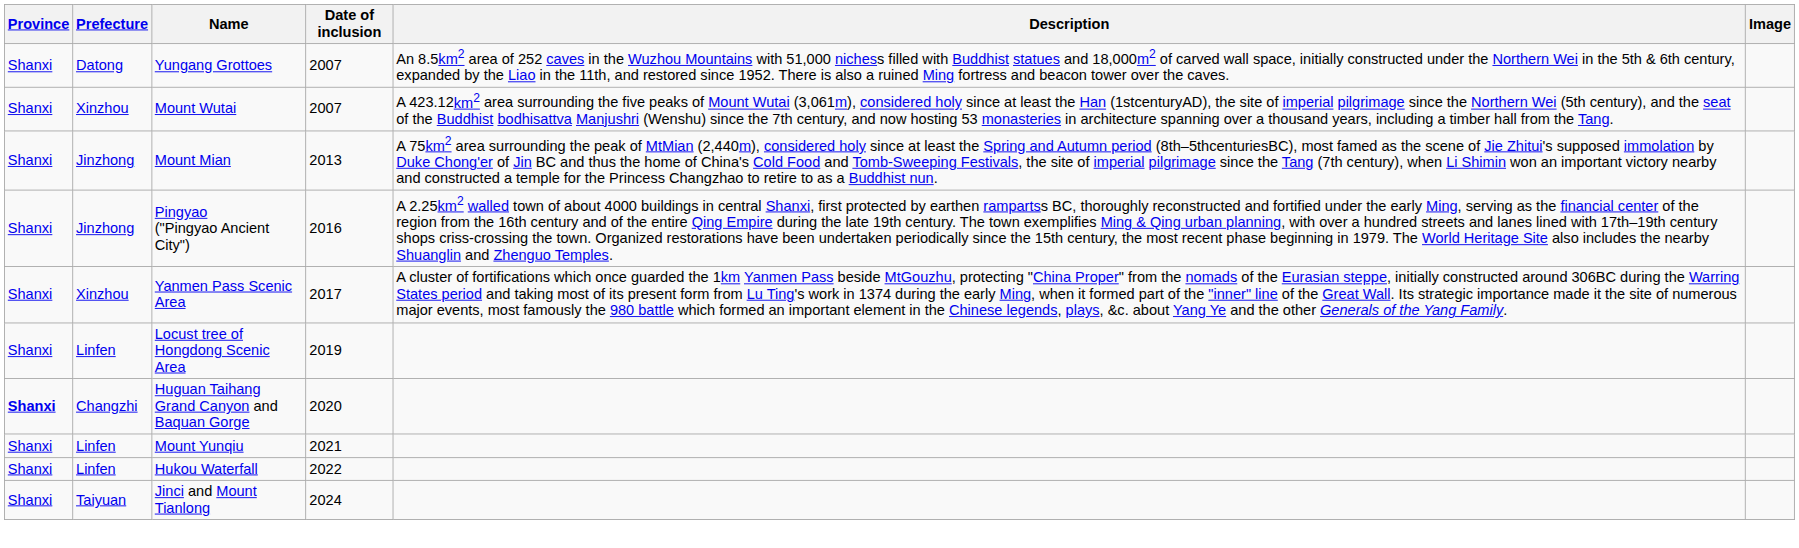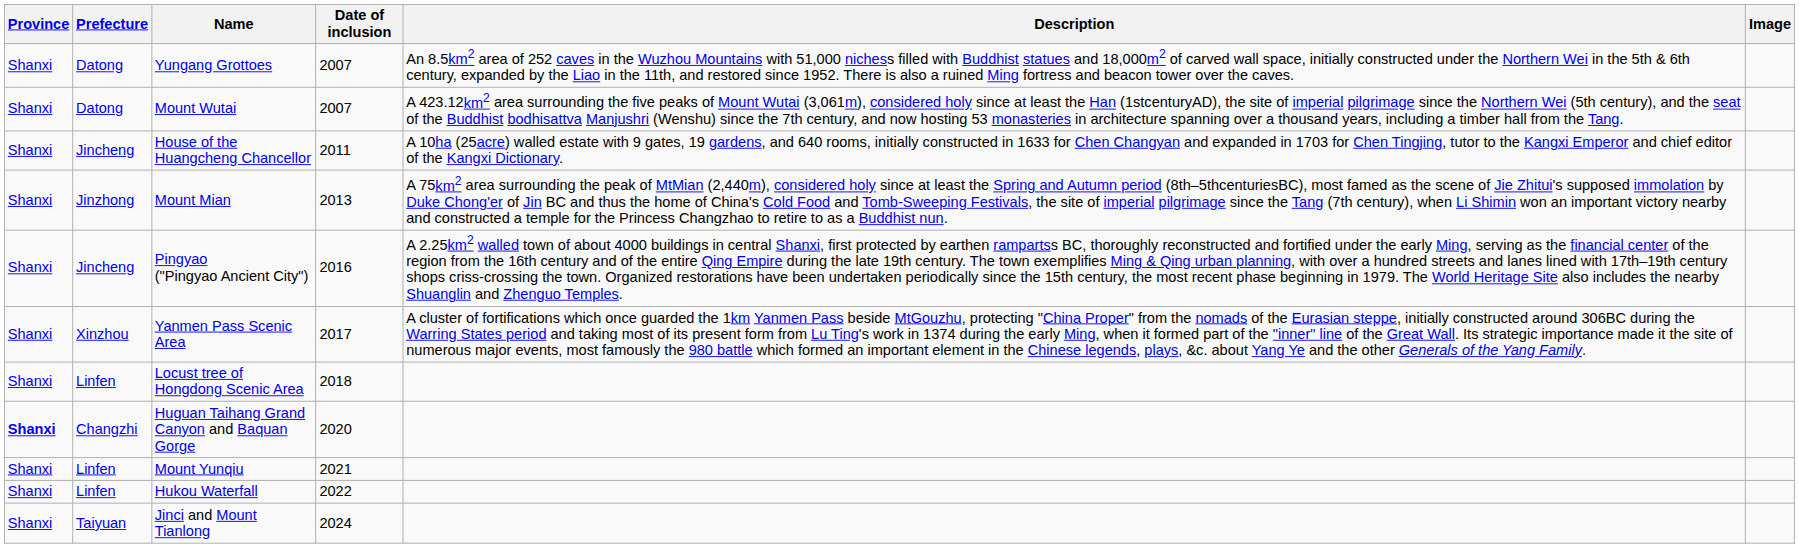 <table class="wikitable sortable" style="text-align:left;">
 <tr>
 <th scope="col"><a href='#'>Province</a></th>
 <th scope="col"><a href='#'>Prefecture</a></th>
 <th scope="col">Name</th>
 <th scope="col">Date of inclusion</th>
 <th scope="col">Description</th>
 <th scope="col">Image</th>
 </tr>
 <tr>
 <td><a href='#'>Shanxi</a></td>
 <td><a href='#'>Datong</a></td>
 <td><a href='#'>Yungang Grottoes</a></td>
 <td>2007</td>
 <td>An 8.5<a href='#'>km<sup>2</sup></a> area of 252 <a href='#'>caves</a> in the <a href='#'>Wuzhou Mountains</a> with 51,000 <a href='#'>niches</a>s filled with <a href='#'>Buddhist</a> <a href='#'>statues</a> and 18,000<a href='#'>m<sup>2</sup></a> of carved wall space, initially constructed under the <a href='#'>Northern Wei</a> in the 5th & 6th century, expanded by the <a href='#'>Liao</a> in the 11th, and restored since 1952. There is also a ruined <a href='#'>Ming</a> fortress and beacon tower over the caves.</td>
 <td></td>
 </tr>
 <tr>
 <td><a href='#'>Shanxi</a></td>
-<td><a href='#'>Xinzhou</a></td>
+<td><a href='#'>Datong</a></td>
 <td><a href='#'>Mount Wutai</a></td>
 <td>2007</td>
 <td>A 423.12<a href='#'>km<sup>2</sup></a> area surrounding the five peaks of <a href='#'>Mount Wutai</a> (3,061<a href='#'>m</a>), <a href='#'>considered holy</a> since at least the <a href='#'>Han</a> (1stcenturyAD), the site of <a href='#'>imperial</a> <a href='#'>pilgrimage</a> since the <a href='#'>Northern Wei</a> (5th century), and the <a href='#'>seat</a> of the <a href='#'>Buddhist</a> <a href='#'>bodhisattva</a> <a href='#'>Manjushri</a> (Wenshu) since the 7th century, and now hosting 53 <a href='#'>monasteries</a> in architecture spanning over a thousand years, including a timber hall from the <a href='#'>Tang</a>.</td>
+<td></td>
+</tr>
+<tr>
+<td><a href='#'>Shanxi</a></td>
+<td><a href='#'>Jincheng</a></td>
+<td><a href='#'>House of the Huangcheng Chancellor</a></td>
+<td>2011</td>
+<td>A 10<a href='#'>ha</a> (25<a href='#'>acre</a>) walled estate with 9 gates, 19 <a href='#'>gardens</a>, and 640 rooms, initially constructed in 1633 for <a href='#'>Chen Changyan</a> and expanded in 1703 for <a href='#'>Chen Tingjing</a>, tutor to the <a href='#'>Kangxi Emperor</a> and chief editor of the <a href='#'>Kangxi Dictionary</a>.</td>
 <td></td>
 </tr>
 <tr>
 <td><a href='#'>Shanxi</a></td>
 <td><a href='#'>Jinzhong</a></td>
 <td><a href='#'>Mount Mian</a></td>
 <td>2013</td>
 <td>A 75<a href='#'>km<sup>2</sup></a> area surrounding the peak of <a href='#'>MtMian</a> (2,440<a href='#'>m</a>), <a href='#'>considered holy</a> since at least the <a href='#'>Spring and Autumn period</a> (8th–5thcenturiesBC), most famed as the scene of <a href='#'>Jie Zhitui</a>'s supposed <a href='#'>immolation</a> by <a href='#'>Duke Chong'er</a> of <a href='#'>Jin</a> BC and thus the home of China's <a href='#'>Cold Food</a> and <a href='#'>Tomb-Sweeping Festivals</a>, the site of <a href='#'>imperial</a> <a href='#'>pilgrimage</a> since the <a href='#'>Tang</a> (7th century), when <a href='#'>Li Shimin</a> won an important victory nearby and constructed a temple for the Princess Changzhao to retire to as a <a href='#'>Buddhist nun</a>.</td>
 <td></td>
 </tr>
 <tr>
 <td><a href='#'>Shanxi</a></td>
-<td><a href='#'>Jinzhong</a></td>
+<td><a href='#'>Jincheng</a></td>
 <td><a href='#'>Pingyao</a><br>("Pingyao Ancient City")</td>
 <td>2016</td>
 <td>A 2.25<a href='#'>km<sup>2</sup></a> <a href='#'>walled</a> town of about 4000 buildings in central <a href='#'>Shanxi</a>, first protected by earthen <a href='#'>ramparts</a>s BC, thoroughly reconstructed and fortified  under the early <a href='#'>Ming</a>, serving as the <a href='#'>financial center</a> of the region from the 16th century and of the entire <a href='#'>Qing Empire</a> during the late 19th century. The town exemplifies <a href='#'>Ming & Qing urban planning</a>, with over a hundred streets and lanes lined with 17th–19th century shops criss-crossing the town. Organized restorations have been undertaken periodically since the 15th century, the most recent phase beginning in 1979. The <a href='#'>World Heritage Site</a> also includes the nearby <a href='#'>Shuanglin</a> and <a href='#'>Zhenguo Temples</a>.</td>
 <td></td>
 </tr>
 <tr>
 <td><a href='#'>Shanxi</a></td>
 <td><a href='#'>Xinzhou</a></td>
 <td><a href='#'>Yanmen Pass Scenic Area</a></td>
 <td>2017</td>
 <td>A cluster of fortifications which once guarded the 1<a href='#'>km</a> <a href='#'>Yanmen Pass</a> beside <a href='#'>MtGouzhu</a>, protecting "<a href='#'>China Proper</a>" from the <a href='#'>nomads</a> of the <a href='#'>Eurasian steppe</a>, initially constructed around 306BC during the <a href='#'>Warring States period</a> and taking most of its present form from <a href='#'>Lu Ting</a>'s work in 1374 during the early <a href='#'>Ming</a>, when it formed part of the <a href='#'>"inner" line</a> of the <a href='#'>Great Wall</a>. Its strategic importance made it the site of numerous major events, most famously the <a href='#'>980 battle</a> which formed an important element in the <a href='#'>Chinese legends</a>, <a href='#'>plays</a>, &c. about <a href='#'>Yang Ye</a> and the other <em><a href='#'>Generals of the Yang Family</a></em>.</td>
 <td></td>
 </tr>
 <tr>
 <td><a href='#'>Shanxi</a></td>
 <td><a href='#'>Linfen</a></td>
 <td><a href='#'>Locust tree of Hongdong Scenic Area</a></td>
-<td>2019</td>
+<td>2018</td>
 <td></td>
 <td></td>
 </tr>
 <tr>
 <td><strong><a href='#'>Shanxi</a></strong></td>
 <td><a href='#'>Changzhi</a></td>
 <td><a href='#'>Huguan Taihang Grand Canyon</a> and <a href='#'>Baquan Gorge</a></td>
 <td>2020</td>
 <td></td>
 <td></td>
 </tr>
 <tr>
 <td><a href='#'>Shanxi</a></td>
 <td><a href='#'>Linfen</a></td>
 <td><a href='#'>Mount Yunqiu</a></td>
 <td>2021</td>
 <td></td>
 <td></td>
 </tr>
 <tr>
 <td><a href='#'>Shanxi</a></td>
 <td><a href='#'>Linfen</a></td>
 <td><a href='#'>Hukou Waterfall</a></td>
 <td>2022</td>
 <td></td>
 <td></td>
 </tr>
 <tr>
 <td><a href='#'>Shanxi</a></td>
 <td><a href='#'>Taiyuan</a></td>
 <td><a href='#'>Jinci</a> and <a href='#'>Mount Tianlong</a></td>
 <td>2024</td>
 <td></td>
 <td></td>
 </tr>
 </table>
